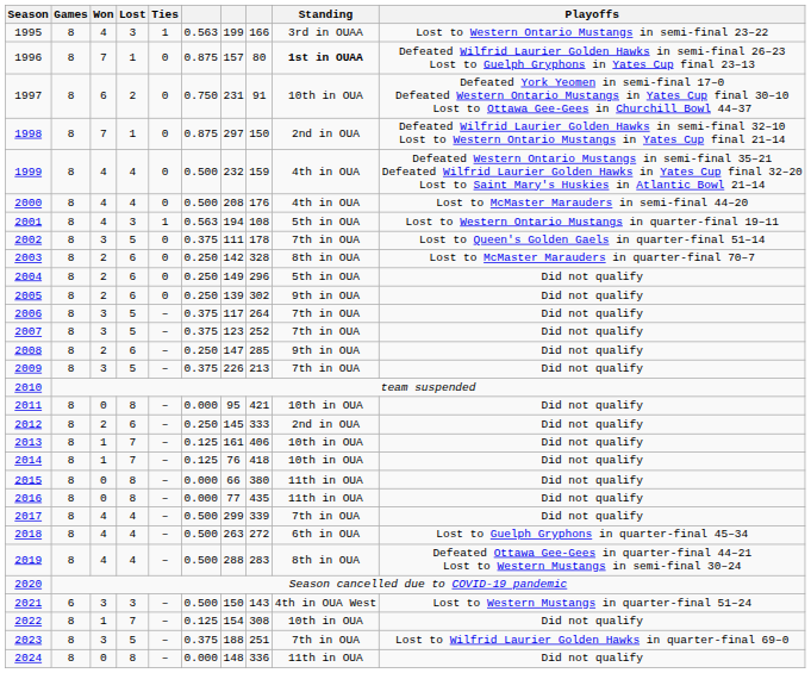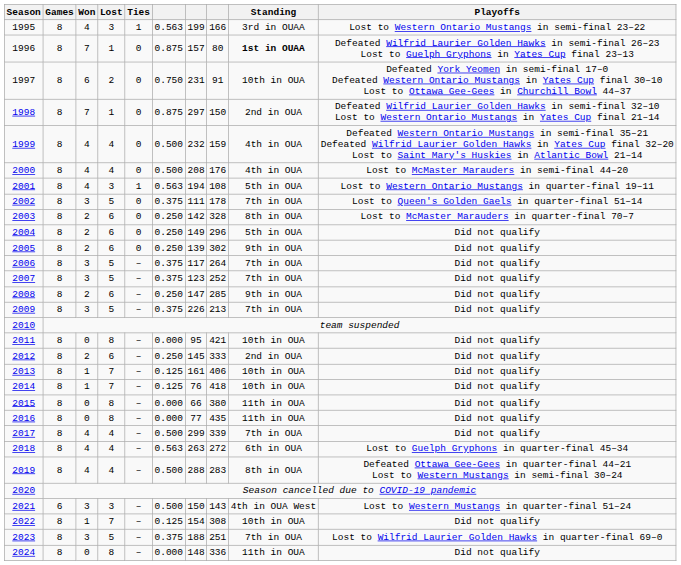 <table class="wikitable" style="text-align:center">
 <tr>
 <th>Season</th>
 <th>Games</th>
 <th>Won</th>
 <th>Lost</th>
 <th>Ties</th>
 <th></th>
 <th></th>
 <th></th>
 <th>Standing</th>
 <th>Playoffs</th>
 </tr>
 <tr align="center">
 <td>1995</td>
 <td>8</td>
 <td>4</td>
 <td>3</td>
 <td>1</td>
 <td>0.563</td>
 <td>199</td>
 <td>166</td>
 <td>3rd in OUAA</td>
 <td>Lost to <a href='#'>Western Ontario Mustangs</a> in semi-final 23–22</td>
 </tr>
 <tr align="center">
 <td>1996</td>
 <td>8</td>
 <td>7</td>
 <td>1</td>
 <td>0</td>
 <td>0.875</td>
 <td>157</td>
 <td>80</td>
 <td><strong>1st in OUAA</strong></td>
 <td>Defeated <a href='#'>Wilfrid Laurier Golden Hawks</a> in semi-final 26–23<br>Lost to <a href='#'>Guelph Gryphons</a> in <a href='#'>Yates Cup</a> final 23–13</td>
 </tr>
 <tr align="center">
 <td>1997</td>
 <td>8</td>
 <td>6</td>
 <td>2</td>
 <td>0</td>
 <td>0.750</td>
 <td>231</td>
 <td>91</td>
 <td>10th in OUA</td>
 <td>Defeated <a href='#'>York Yeomen</a> in semi-final 17–0<br>Defeated <a href='#'>Western Ontario Mustangs</a> in <a href='#'>Yates Cup</a> final 30–10<br>Lost to <a href='#'>Ottawa Gee-Gees</a> in <a href='#'>Churchill Bowl</a> 44–37</td>
 </tr>
 <tr align="center">
 <td><a href='#'>1998</a></td>
 <td>8</td>
 <td>7</td>
 <td>1</td>
 <td>0</td>
 <td>0.875</td>
 <td>297</td>
 <td>150</td>
 <td>2nd in OUA</td>
 <td>Defeated <a href='#'>Wilfrid Laurier Golden Hawks</a> in semi-final 32–10<br>Lost to <a href='#'>Western Ontario Mustangs</a> in <a href='#'>Yates Cup</a> final 21–14</td>
 </tr>
 <tr align="center">
 <td><a href='#'>1999</a></td>
 <td>8</td>
 <td>4</td>
 <td>4</td>
 <td>0</td>
 <td>0.500</td>
 <td>232</td>
 <td>159</td>
 <td>4th in OUA</td>
 <td>Defeated <a href='#'>Western Ontario Mustangs</a> in semi-final 35–21<br>Defeated <a href='#'>Wilfrid Laurier Golden Hawks</a> in <a href='#'>Yates Cup</a> final 32–20<br>Lost to <a href='#'>Saint Mary's Huskies</a> in <a href='#'>Atlantic Bowl</a> 21–14</td>
 </tr>
 <tr align="center">
 <td><a href='#'>2000</a></td>
 <td>8</td>
 <td>4</td>
 <td>4</td>
 <td>0</td>
 <td>0.500</td>
 <td>208</td>
 <td>176</td>
 <td>4th in OUA</td>
 <td>Lost to <a href='#'>McMaster Marauders</a> in semi-final 44–20</td>
 </tr>
 <tr align="center">
 <td><a href='#'>2001</a></td>
 <td>8</td>
 <td>4</td>
 <td>3</td>
 <td>1</td>
 <td>0.563</td>
 <td>194</td>
 <td>108</td>
 <td>5th in OUA</td>
 <td>Lost to <a href='#'>Western Ontario Mustangs</a> in quarter-final 19–11</td>
 </tr>
 <tr align="center">
 <td><a href='#'>2002</a></td>
 <td>8</td>
 <td>3</td>
 <td>5</td>
 <td>0</td>
 <td>0.375</td>
 <td>111</td>
 <td>178</td>
 <td>7th in OUA</td>
 <td>Lost to <a href='#'>Queen's Golden Gaels</a> in quarter-final 51–14</td>
 </tr>
 <tr align="center">
 <td><a href='#'>2003</a></td>
 <td>8</td>
 <td>2</td>
 <td>6</td>
 <td>0</td>
 <td>0.250</td>
 <td>142</td>
 <td>328</td>
 <td>8th in OUA</td>
 <td>Lost to <a href='#'>McMaster Marauders</a> in quarter-final 70–7</td>
 </tr>
 <tr align="center">
 <td><a href='#'>2004</a></td>
 <td>8</td>
 <td>2</td>
 <td>6</td>
 <td>0</td>
 <td>0.250</td>
 <td>149</td>
 <td>296</td>
 <td>5th in OUA</td>
 <td>Did not qualify</td>
 </tr>
 <tr align="center">
 <td><a href='#'>2005</a></td>
 <td>8</td>
 <td>2</td>
 <td>6</td>
 <td>0</td>
 <td>0.250</td>
 <td>139</td>
 <td>302</td>
 <td>9th in OUA</td>
 <td>Did not qualify</td>
 </tr>
 <tr align="center">
 <td><a href='#'>2006</a></td>
 <td>8</td>
 <td>3</td>
 <td>5</td>
 <td>–</td>
 <td>0.375</td>
 <td>117</td>
 <td>264</td>
 <td>7th in OUA</td>
 <td>Did not qualify</td>
 </tr>
 <tr align="center">
 <td><a href='#'>2007</a></td>
 <td>8</td>
 <td>3</td>
 <td>5</td>
 <td>–</td>
 <td>0.375</td>
 <td>123</td>
 <td>252</td>
 <td>7th in OUA</td>
 <td>Did not qualify</td>
 </tr>
 <tr align="center">
 <td><a href='#'>2008</a></td>
 <td>8</td>
 <td>2</td>
 <td>6</td>
 <td>–</td>
 <td>0.250</td>
 <td>147</td>
 <td>285</td>
 <td>9th in OUA</td>
 <td>Did not qualify</td>
 </tr>
 <tr align="center">
 <td><a href='#'>2009</a></td>
 <td>8</td>
 <td>3</td>
 <td>5</td>
 <td>–</td>
 <td>0.375</td>
 <td>226</td>
 <td>213</td>
 <td>7th in OUA</td>
 <td>Did not qualify</td>
 </tr>
 <tr align="center">
 <td><a href='#'>2010</a></td>
 <td colspan="9"><em>team suspended</em></td>
 </tr>
 <tr align="center">
 <td><a href='#'>2011</a></td>
 <td>8</td>
 <td>0</td>
 <td>8</td>
 <td>–</td>
 <td>0.000</td>
 <td>95</td>
 <td>421</td>
 <td>10th in OUA</td>
 <td>Did not qualify</td>
 </tr>
 <tr align="center">
 <td><a href='#'>2012</a></td>
 <td>8</td>
 <td>2</td>
 <td>6</td>
 <td>–</td>
 <td>0.250</td>
 <td>145</td>
 <td>333</td>
 <td>2nd in OUA</td>
 <td>Did not qualify</td>
 </tr>
 <tr align="center">
 <td><a href='#'>2013</a></td>
 <td>8</td>
 <td>1</td>
 <td>7</td>
 <td>–</td>
 <td>0.125</td>
 <td>161</td>
 <td>406</td>
 <td>10th in OUA</td>
 <td>Did not qualify</td>
 </tr>
 <tr align="center">
 <td><a href='#'>2014</a></td>
 <td>8</td>
 <td>1</td>
 <td>7</td>
 <td>–</td>
 <td>0.125</td>
 <td>76</td>
 <td>418</td>
 <td>10th in OUA</td>
 <td>Did not qualify</td>
 </tr>
 <tr align="center">
 <td><a href='#'>2015</a></td>
 <td>8</td>
 <td>0</td>
 <td>8</td>
 <td>–</td>
 <td>0.000</td>
 <td>66</td>
 <td>380</td>
 <td>11th in OUA</td>
 <td>Did not qualify</td>
 </tr>
 <tr align="center">
 <td><a href='#'>2016</a></td>
 <td>8</td>
 <td>0</td>
 <td>8</td>
 <td>–</td>
 <td>0.000</td>
 <td>77</td>
 <td>435</td>
 <td>11th in OUA</td>
 <td>Did not qualify</td>
 </tr>
 <tr align="center">
 <td><a href='#'>2017</a></td>
 <td>8</td>
 <td>4</td>
 <td>4</td>
 <td>–</td>
 <td>0.500</td>
 <td>299</td>
 <td>339</td>
 <td>7th in OUA</td>
 <td>Did not qualify</td>
 </tr>
 <tr align="center">
 <td><a href='#'>2018</a></td>
 <td>8</td>
 <td>4</td>
 <td>4</td>
 <td>–</td>
-<td>0.500</td>
+<td>0.563</td>
 <td>263</td>
 <td>272</td>
 <td>6th in OUA</td>
 <td>Lost to <a href='#'>Guelph Gryphons</a> in quarter-final 45–34</td>
 </tr>
 <tr align="center">
 <td><a href='#'>2019</a></td>
 <td>8</td>
 <td>4</td>
 <td>4</td>
 <td>–</td>
 <td>0.500</td>
 <td>288</td>
 <td>283</td>
 <td>8th in OUA</td>
 <td>Defeated <a href='#'>Ottawa Gee-Gees</a> in quarter-final 44–21<br>Lost to <a href='#'>Western Mustangs</a> in semi-final 30–24</td>
 </tr>
 <tr>
 <td><a href='#'>2020</a></td>
 <td align="center" colSpan="9"><em>Season cancelled due to <a href='#'>COVID-19 pandemic</a></em></td>
 </tr>
 <tr>
 <td><a href='#'>2021</a></td>
 <td>6</td>
 <td>3</td>
 <td>3</td>
 <td>–</td>
 <td>0.500</td>
 <td>150</td>
 <td>143</td>
 <td>4th in OUA West</td>
 <td>Lost to <a href='#'>Western Mustangs</a> in quarter-final 51–24</td>
 </tr>
 <tr align="center">
 <td><a href='#'>2022</a></td>
 <td>8</td>
 <td>1</td>
 <td>7</td>
 <td>–</td>
 <td>0.125</td>
 <td>154</td>
 <td>308</td>
 <td>10th in OUA</td>
 <td>Did not qualify</td>
 </tr>
 <tr>
 <td><a href='#'>2023</a></td>
 <td>8</td>
 <td>3</td>
 <td>5</td>
 <td>–</td>
 <td>0.375</td>
 <td>188</td>
 <td>251</td>
 <td>7th in OUA</td>
 <td>Lost to <a href='#'>Wilfrid Laurier Golden Hawks</a> in quarter-final 69–0</td>
 </tr>
 <tr align="center">
 <td><a href='#'>2024</a></td>
 <td>8</td>
 <td>0</td>
 <td>8</td>
 <td>–</td>
 <td>0.000</td>
 <td>148</td>
 <td>336</td>
 <td>11th in OUA</td>
 <td>Did not qualify</td>
 </tr>
 </table>
